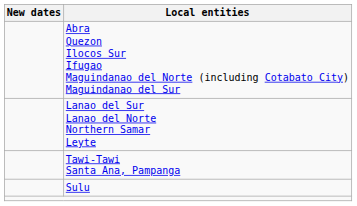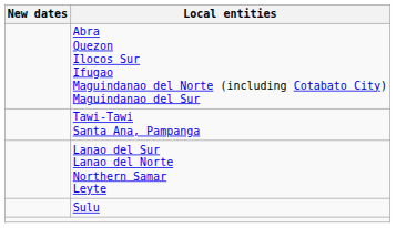 <table class="wikitable" style="line-height:1.20em; font-size:100%;">
 <tr>
 <th>New dates</th>
 <th>Local entities</th>
 </tr>
 <tr>
 <td></td>
 <td><a href='#'>Abra</a><br><a href='#'>Quezon</a><br><a href='#'>Ilocos Sur</a><br><a href='#'>Ifugao</a><br><a href='#'>Maguindanao del Norte</a> (including <a href='#'>Cotabato City</a>)<br><a href='#'>Maguindanao del Sur</a></td>
 </tr>
 <tr>
 <td></td>
-<td><a href='#'>Lanao del Sur</a><br><a href='#'>Lanao del Norte</a><br><a href='#'>Northern Samar</a><br><a href='#'>Leyte</a></td>
+<td><a href='#'>Tawi-Tawi</a><br><a href='#'>Santa Ana, Pampanga</a></td>
 </tr>
 <tr>
 <td></td>
-<td><a href='#'>Tawi-Tawi</a><br><a href='#'>Santa Ana, Pampanga</a></td>
+<td><a href='#'>Lanao del Sur</a><br><a href='#'>Lanao del Norte</a><br><a href='#'>Northern Samar</a><br><a href='#'>Leyte</a></td>
 </tr>
 <tr>
 <td></td>
 <td><a href='#'>Sulu</a></td>
 </tr>
 <tr>
 <td colspan=2></td>
 </tr>
 </table>
